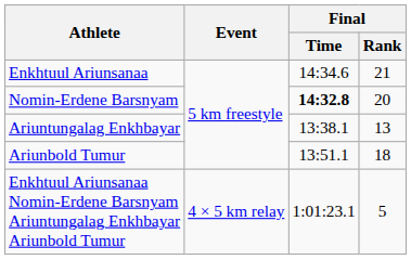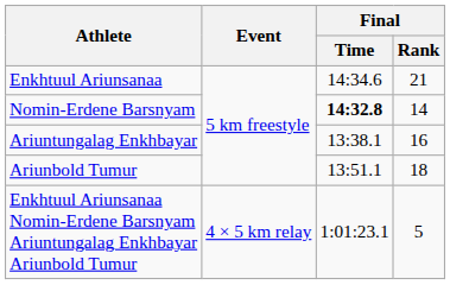 <table class=wikitable style=font-size:90%;text-align:center>
 <tr>
 <th rowspan=2>Athlete</th>
 <th rowspan=2>Event</th>
 <th colspan=2>Final</th>
 </tr>
 <tr>
 <th>Time</th>
 <th>Rank</th>
 </tr>
 <tr>
 <td align=left><a href='#'>Enkhtuul Ariunsanaa</a></td>
 <td align=left rowspan=4><a href='#'>5 km freestyle</a></td>
 <td>14:34.6</td>
 <td>21</td>
 </tr>
 <tr>
 <td align=left><a href='#'>Nomin-Erdene Barsnyam</a></td>
 <td><strong>14:32.8</strong></td>
-<td>20</td>
+<td>14</td>
 </tr>
 <tr>
 <td align=left><a href='#'>Ariuntungalag Enkhbayar</a></td>
 <td>13:38.1</td>
-<td>13</td>
+<td>16</td>
 </tr>
 <tr>
 <td align=left><a href='#'>Ariunbold Tumur</a></td>
 <td>13:51.1</td>
 <td>18</td>
 </tr>
 <tr>
 <td align=left><a href='#'>Enkhtuul Ariunsanaa</a><br><a href='#'>Nomin-Erdene Barsnyam</a><br><a href='#'>Ariuntungalag Enkhbayar</a><br><a href='#'>Ariunbold Tumur</a></td>
 <td align=left><a href='#'>4 × 5 km relay</a></td>
 <td>1:01:23.1</td>
 <td>5</td>
 </tr>
 </table>
